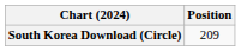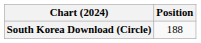 <table class="wikitable plainrowheaders" style="text-align:center">
 <tr>
 <th scope="col">Chart (2024)</th>
 <th scope="col">Position</th>
 </tr>
 <tr>
 <th scope="row">South Korea Download (Circle)</th>
-<td>209</td>
+<td>188</td>
 </tr>
 </table>
